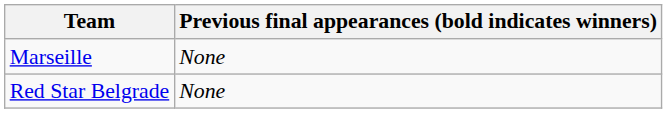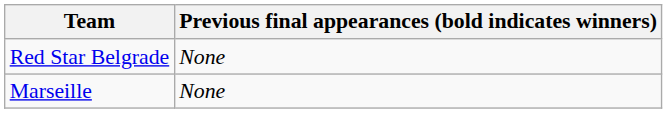 <table class="wikitable">
 <tr>
 <th>Team</th>
 <th><strong>Previous final appearances (bold indicates winners)</strong></th>
 </tr>
 <tr>
+<td> <a href='#'>Red Star Belgrade</a></td>
+<td><em>None</em></td>
+</tr>
+<tr>
 <td> <a href='#'>Marseille</a></td>
 <td><em>None</em></td>
 </tr>
-<tr>
-<td> <a href='#'>Red Star Belgrade</a></td>
-<td><em>None</em></td>
-</tr>
 </table>
